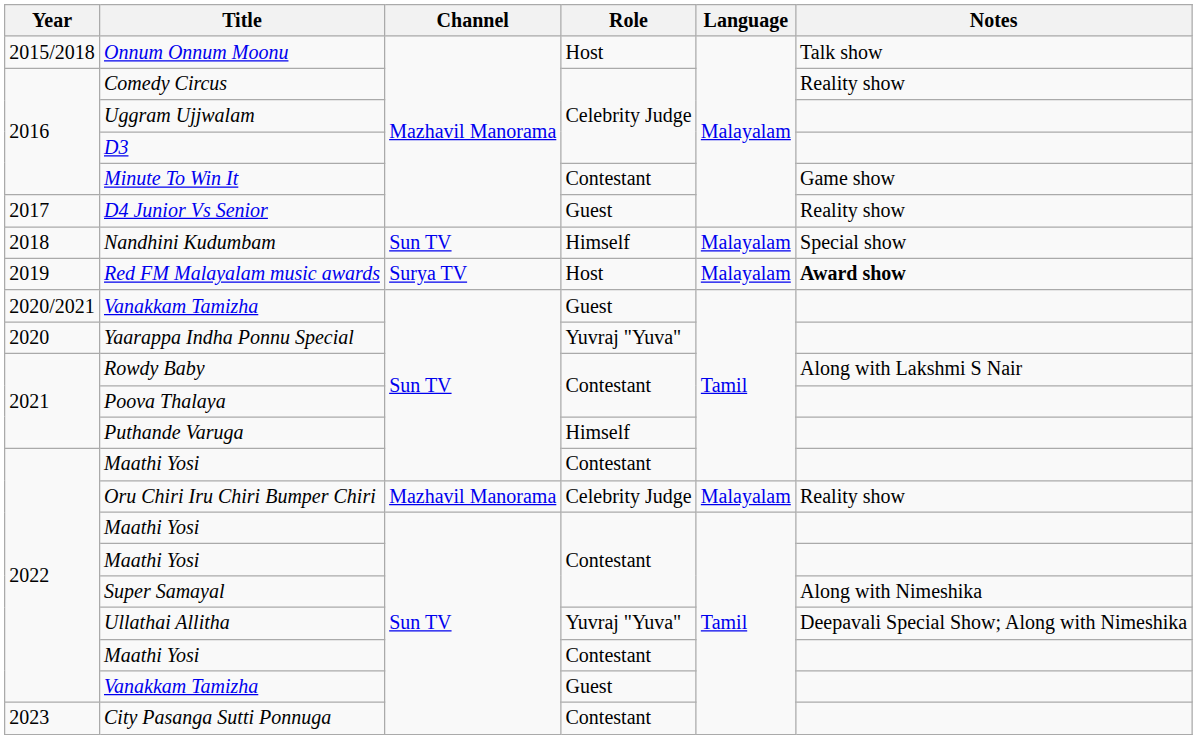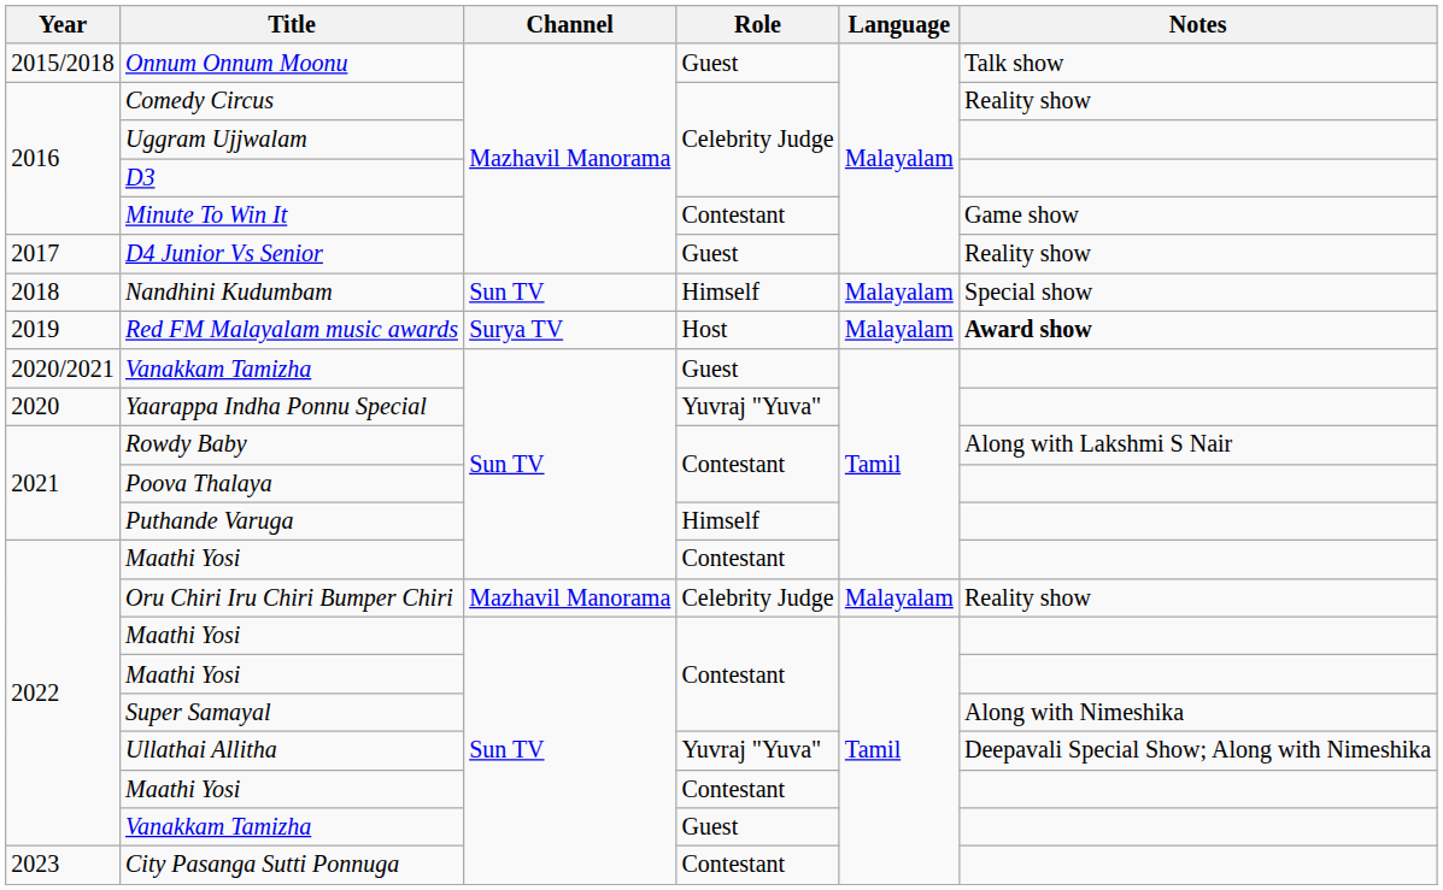 <table class="wikitable sortable">
 <tr>
 <th>Year</th>
 <th>Title</th>
 <th>Channel</th>
 <th>Role</th>
 <th>Language</th>
 <th>Notes</th>
 </tr>
 <tr>
 <td>2015/2018</td>
 <td><em><a href='#'>Onnum Onnum Moonu</a></em></td>
 <td rowspan=6><a href='#'>Mazhavil Manorama</a></td>
-<td>Host</td>
+<td>Guest</td>
 <td rowspan=6><a href='#'>Malayalam</a></td>
 <td>Talk show</td>
 </tr>
 <tr>
 <td Rowspan=4>2016</td>
 <td><em>Comedy Circus</em></td>
 <td rowspan=3>Celebrity Judge</td>
 <td>Reality show</td>
 </tr>
 <tr>
 <td><em>Uggram Ujjwalam</em></td>
 <td></td>
 </tr>
 <tr>
 <td><em><a href='#'>D3</a></em></td>
 <td></td>
 </tr>
 <tr>
 <td><em><a href='#'>Minute To Win It</a></em></td>
 <td>Contestant</td>
 <td>Game show</td>
 </tr>
 <tr>
 <td>2017</td>
 <td><em><a href='#'>D4 Junior Vs Senior</a></em></td>
 <td>Guest</td>
 <td>Reality show</td>
 </tr>
 <tr>
 <td>2018</td>
 <td><em>Nandhini Kudumbam</em></td>
 <td><a href='#'>Sun TV</a></td>
 <td>Himself</td>
 <td><a href='#'>Malayalam</a></td>
 <td>Special show</td>
 </tr>
 <tr>
 <td>2019</td>
 <td><em><a href='#'>Red FM Malayalam music awards</a></em></td>
 <td><a href='#'>Surya TV</a></td>
 <td>Host</td>
 <td><a href='#'>Malayalam</a></td>
 <td><strong>Award show</strong></td>
 </tr>
 <tr>
 <td>2020/2021</td>
 <td><em><a href='#'>Vanakkam Tamizha</a></em></td>
 <td rowspan="6"><a href='#'>Sun TV</a></td>
 <td>Guest</td>
 <td rowspan="6"><a href='#'>Tamil</a></td>
 <td></td>
 </tr>
 <tr>
 <td>2020</td>
 <td><em>Yaarappa Indha Ponnu Special</em></td>
 <td>Yuvraj "Yuva"</td>
 <td></td>
 </tr>
 <tr>
 <td rowspan="3">2021</td>
 <td><em>Rowdy Baby</em></td>
 <td rowspan="2">Contestant</td>
 <td>Along with Lakshmi S Nair</td>
 </tr>
 <tr>
 <td><em>Poova Thalaya</em></td>
 <td></td>
 </tr>
 <tr>
 <td><em>Puthande Varuga</em></td>
 <td>Himself</td>
 <td></td>
 </tr>
 <tr>
 <td rowspan="8">2022</td>
 <td><em>Maathi Yosi</em></td>
 <td>Contestant</td>
 </tr>
 <tr>
 <td><em>Oru Chiri Iru Chiri Bumper Chiri</em></td>
 <td><a href='#'>Mazhavil Manorama</a></td>
 <td>Celebrity Judge</td>
 <td><a href='#'>Malayalam</a></td>
 <td>Reality show</td>
 </tr>
 <tr>
 <td><em>Maathi Yosi</em></td>
 <td rowspan="7"><a href='#'>Sun TV</a></td>
 <td rowspan="3">Contestant</td>
 <td rowspan="7"><a href='#'>Tamil</a></td>
 <td></td>
 </tr>
 <tr>
 <td><em>Maathi Yosi</em></td>
 <td></td>
 </tr>
 <tr>
 <td><em>Super Samayal</em></td>
 <td>Along with Nimeshika</td>
 </tr>
 <tr>
 <td><em>Ullathai Allitha</em></td>
 <td>Yuvraj "Yuva"</td>
 <td>Deepavali Special Show; Along with Nimeshika</td>
 </tr>
 <tr>
 <td><em>Maathi Yosi</em></td>
 <td>Contestant</td>
 <td></td>
 </tr>
 <tr>
 <td><em><a href='#'>Vanakkam Tamizha</a></em></td>
 <td>Guest</td>
 <td></td>
 </tr>
 <tr>
 <td>2023</td>
 <td><em>City Pasanga Sutti Ponnuga</em></td>
 <td>Contestant</td>
 </tr>
 </table>
